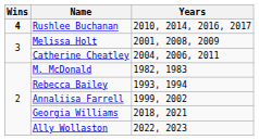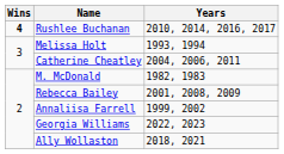 <table class="wikitable">
 <tr>
 <th>Wins</th>
 <th>Name</th>
 <th>Years</th>
 </tr>
 <tr>
 <td align=center><strong>4</strong></td>
 <td><a href='#'>Rushlee Buchanan</a></td>
 <td align=left>2010, 2014, 2016, 2017</td>
 </tr>
 <tr>
 <td align=center rowspan=2>3</td>
 <td><a href='#'>Melissa Holt</a></td>
-<td align=left>2001, 2008, 2009</td>
+<td align=left>1993, 1994</td>
 </tr>
 <tr>
 <td><a href='#'>Catherine Cheatley</a></td>
 <td align=left>2004, 2006, 2011</td>
 </tr>
 <tr>
 <td align=center rowspan=5>2</td>
 <td><a href='#'>M. McDonald</a></td>
 <td align=left>1982, 1983</td>
 </tr>
 <tr>
 <td><a href='#'>Rebecca Bailey</a></td>
-<td align=left>1993, 1994</td>
+<td align=left>2001, 2008, 2009</td>
 </tr>
 <tr>
 <td><a href='#'>Annaliisa Farrell</a></td>
 <td align=left>1999, 2002</td>
 </tr>
 <tr>
 <td><a href='#'>Georgia Williams</a></td>
-<td align=left>2018, 2021</td>
+<td align=left>2022, 2023</td>
 </tr>
 <tr>
 <td><a href='#'>Ally Wollaston</a></td>
-<td align=left>2022, 2023</td>
+<td align=left>2018, 2021</td>
 </tr>
 </table>
